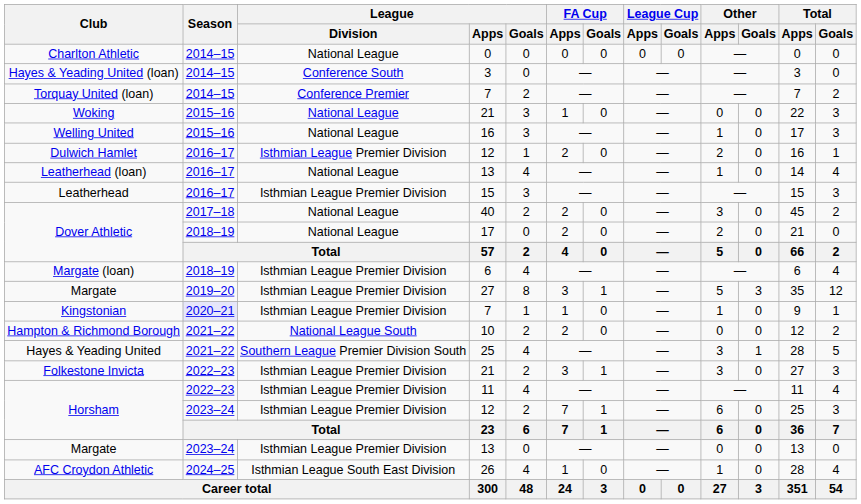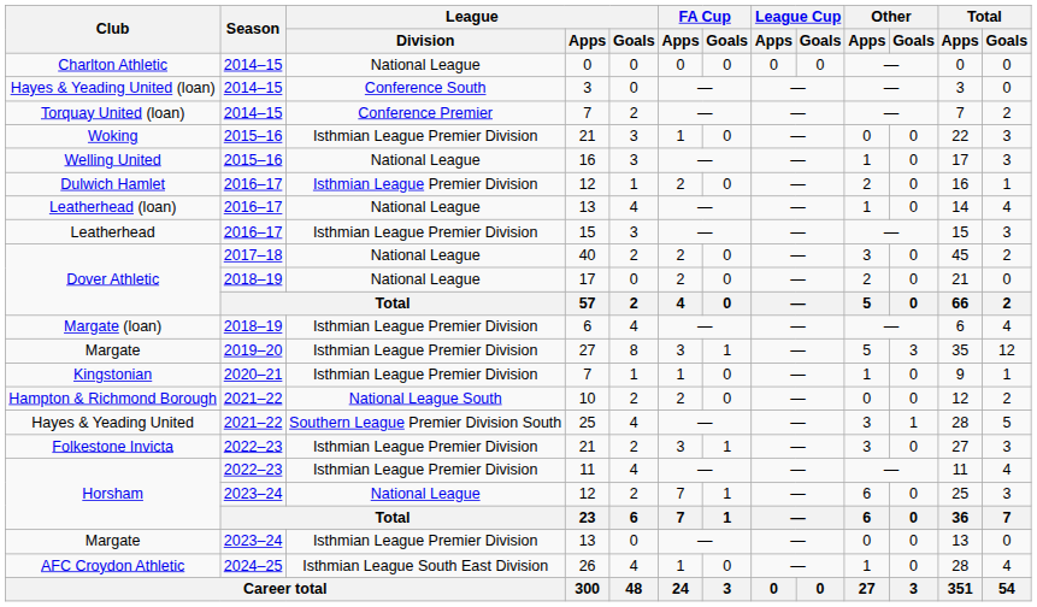 <table class="wikitable" style="text-align:center">
 <tr>
 <th rowspan="2">Club</th>
 <th rowspan="2">Season</th>
 <th colspan="3">League</th>
 <th colspan="2"><a href='#'>FA Cup</a></th>
 <th colspan="2"><a href='#'>League Cup</a></th>
 <th colspan="2">Other</th>
 <th colspan="2">Total</th>
 </tr>
 <tr>
 <th>Division</th>
 <th>Apps</th>
 <th>Goals</th>
 <th>Apps</th>
 <th>Goals</th>
 <th>Apps</th>
 <th>Goals</th>
 <th>Apps</th>
 <th>Goals</th>
 <th>Apps</th>
 <th>Goals</th>
 </tr>
 <tr>
 <td><a href='#'>Charlton Athletic</a></td>
 <td><a href='#'>2014–15</a></td>
 <td>National League</td>
 <td>0</td>
 <td>0</td>
 <td>0</td>
 <td>0</td>
 <td>0</td>
 <td>0</td>
 <td colspan="2">—</td>
 <td>0</td>
 <td>0</td>
 </tr>
 <tr>
 <td><a href='#'>Hayes & Yeading United</a> (loan)</td>
 <td><a href='#'>2014–15</a></td>
 <td><a href='#'>Conference South</a></td>
 <td>3</td>
 <td>0</td>
 <td colspan="2">—</td>
 <td colspan="2">—</td>
 <td colspan="2">—</td>
 <td>3</td>
 <td>0</td>
 </tr>
 <tr>
 <td><a href='#'>Torquay United</a> (loan)</td>
 <td><a href='#'>2014–15</a></td>
 <td><a href='#'>Conference Premier</a></td>
 <td>7</td>
 <td>2</td>
 <td colspan="2">—</td>
 <td colspan="2">—</td>
 <td colspan="2">—</td>
 <td>7</td>
 <td>2</td>
 </tr>
 <tr>
 <td><a href='#'>Woking</a></td>
 <td><a href='#'>2015–16</a></td>
-<td><a href='#'>National League</a></td>
+<td>Isthmian League Premier Division</td>
 <td>21</td>
 <td>3</td>
 <td>1</td>
 <td>0</td>
 <td colspan="2">—</td>
 <td>0</td>
 <td>0</td>
 <td>22</td>
 <td>3</td>
 </tr>
 <tr>
 <td><a href='#'>Welling United</a></td>
 <td><a href='#'>2015–16</a></td>
 <td>National League</td>
 <td>16</td>
 <td>3</td>
 <td colspan="2">—</td>
 <td colspan="2">—</td>
 <td>1</td>
 <td>0</td>
 <td>17</td>
 <td>3</td>
 </tr>
 <tr>
 <td><a href='#'>Dulwich Hamlet</a></td>
 <td><a href='#'>2016–17</a></td>
 <td><a href='#'>Isthmian League</a> Premier Division</td>
 <td>12</td>
 <td>1</td>
 <td>2</td>
 <td>0</td>
 <td colspan="2">—</td>
 <td>2</td>
 <td>0</td>
 <td>16</td>
 <td>1</td>
 </tr>
 <tr>
 <td><a href='#'>Leatherhead</a> (loan)</td>
 <td><a href='#'>2016–17</a></td>
 <td>National League</td>
 <td>13</td>
 <td>4</td>
 <td colspan="2">—</td>
 <td colspan="2">—</td>
 <td>1</td>
 <td>0</td>
 <td>14</td>
 <td>4</td>
 </tr>
 <tr>
 <td>Leatherhead</td>
 <td><a href='#'>2016–17</a></td>
 <td>Isthmian League Premier Division</td>
 <td>15</td>
 <td>3</td>
 <td colspan="2">—</td>
 <td colspan="2">—</td>
 <td colspan="2">—</td>
 <td>15</td>
 <td>3</td>
 </tr>
 <tr>
 <td rowspan="3"><a href='#'>Dover Athletic</a></td>
 <td><a href='#'>2017–18</a></td>
 <td>National League</td>
 <td>40</td>
 <td>2</td>
 <td>2</td>
 <td>0</td>
 <td colspan="2">—</td>
 <td>3</td>
 <td>0</td>
 <td>45</td>
 <td>2</td>
 </tr>
 <tr>
 <td><a href='#'>2018–19</a></td>
 <td>National League</td>
 <td>17</td>
 <td>0</td>
 <td>2</td>
 <td>0</td>
 <td colspan="2">—</td>
 <td>2</td>
 <td>0</td>
 <td>21</td>
 <td>0</td>
 </tr>
 <tr>
 <th colspan="2">Total</th>
 <th>57</th>
 <th>2</th>
 <th>4</th>
 <th>0</th>
 <th colspan="2">—</th>
 <th>5</th>
 <th>0</th>
 <th>66</th>
 <th>2</th>
 </tr>
 <tr>
 <td><a href='#'>Margate</a> (loan)</td>
 <td><a href='#'>2018–19</a></td>
 <td>Isthmian League Premier Division</td>
 <td>6</td>
 <td>4</td>
 <td colspan="2">—</td>
 <td colspan="2">—</td>
 <td colspan="2">—</td>
 <td>6</td>
 <td>4</td>
 </tr>
 <tr>
 <td>Margate</td>
 <td><a href='#'>2019–20</a></td>
 <td>Isthmian League Premier Division</td>
 <td>27</td>
 <td>8</td>
 <td>3</td>
 <td>1</td>
 <td colspan="2">—</td>
 <td>5</td>
 <td>3</td>
 <td>35</td>
 <td>12</td>
 </tr>
 <tr>
 <td><a href='#'>Kingstonian</a></td>
-<td style="background: lavender;"><a href='#'>2020–21</a></td>
+<td><a href='#'>2020–21</a></td>
 <td>Isthmian League Premier Division</td>
 <td>7</td>
 <td>1</td>
 <td>1</td>
 <td>0</td>
 <td colspan="2">—</td>
 <td>1</td>
 <td>0</td>
 <td>9</td>
 <td>1</td>
 </tr>
 <tr>
 <td><a href='#'>Hampton & Richmond Borough</a></td>
 <td><a href='#'>2021–22</a></td>
 <td><a href='#'>National League South</a></td>
 <td>10</td>
 <td>2</td>
 <td>2</td>
 <td>0</td>
 <td colspan="2">—</td>
 <td>0</td>
 <td>0</td>
 <td>12</td>
 <td>2</td>
 </tr>
 <tr>
 <td>Hayes & Yeading United</td>
 <td><a href='#'>2021–22</a></td>
 <td><a href='#'>Southern League</a> Premier Division South</td>
 <td>25</td>
 <td>4</td>
 <td colspan="2">—</td>
 <td colspan="2">—</td>
 <td>3</td>
 <td>1</td>
 <td>28</td>
 <td>5</td>
 </tr>
 <tr>
 <td><a href='#'>Folkestone Invicta</a></td>
 <td><a href='#'>2022–23</a></td>
 <td>Isthmian League Premier Division</td>
 <td>21</td>
 <td>2</td>
 <td>3</td>
 <td>1</td>
 <td colspan="2">—</td>
 <td>3</td>
 <td>0</td>
 <td>27</td>
 <td>3</td>
 </tr>
 <tr>
 <td rowspan="3"><a href='#'>Horsham</a></td>
 <td><a href='#'>2022–23</a></td>
 <td>Isthmian League Premier Division</td>
 <td>11</td>
 <td>4</td>
 <td colspan="2">—</td>
 <td colspan="2">—</td>
 <td colspan="2">—</td>
 <td>11</td>
 <td>4</td>
 </tr>
 <tr>
 <td><a href='#'>2023–24</a></td>
-<td>Isthmian League Premier Division</td>
+<td><a href='#'>National League</a></td>
 <td>12</td>
 <td>2</td>
 <td>7</td>
 <td>1</td>
 <td colspan="2">—</td>
 <td>6</td>
 <td>0</td>
 <td>25</td>
 <td>3</td>
 </tr>
 <tr>
 <th colspan="2">Total</th>
 <th>23</th>
 <th>6</th>
 <th>7</th>
 <th>1</th>
 <th colspan="2">—</th>
 <th>6</th>
 <th>0</th>
 <th>36</th>
 <th>7</th>
 </tr>
 <tr>
 <td>Margate</td>
 <td><a href='#'>2023–24</a></td>
 <td>Isthmian League Premier Division</td>
 <td>13</td>
 <td>0</td>
 <td colspan="2">—</td>
 <td colspan="2">—</td>
 <td>0</td>
 <td>0</td>
 <td>13</td>
 <td>0</td>
 </tr>
 <tr>
 <td><a href='#'>AFC Croydon Athletic</a></td>
 <td><a href='#'>2024–25</a></td>
 <td>Isthmian League South East Division</td>
 <td>26</td>
 <td>4</td>
 <td>1</td>
 <td>0</td>
 <td colspan="2">—</td>
 <td>1</td>
 <td>0</td>
 <td>28</td>
 <td>4</td>
 </tr>
 <tr>
 <th colspan="3">Career total</th>
 <th>300</th>
 <th>48</th>
 <th>24</th>
 <th>3</th>
 <th>0</th>
 <th>0</th>
 <th>27</th>
 <th>3</th>
 <th>351</th>
 <th>54</th>
 </tr>
 </table>
